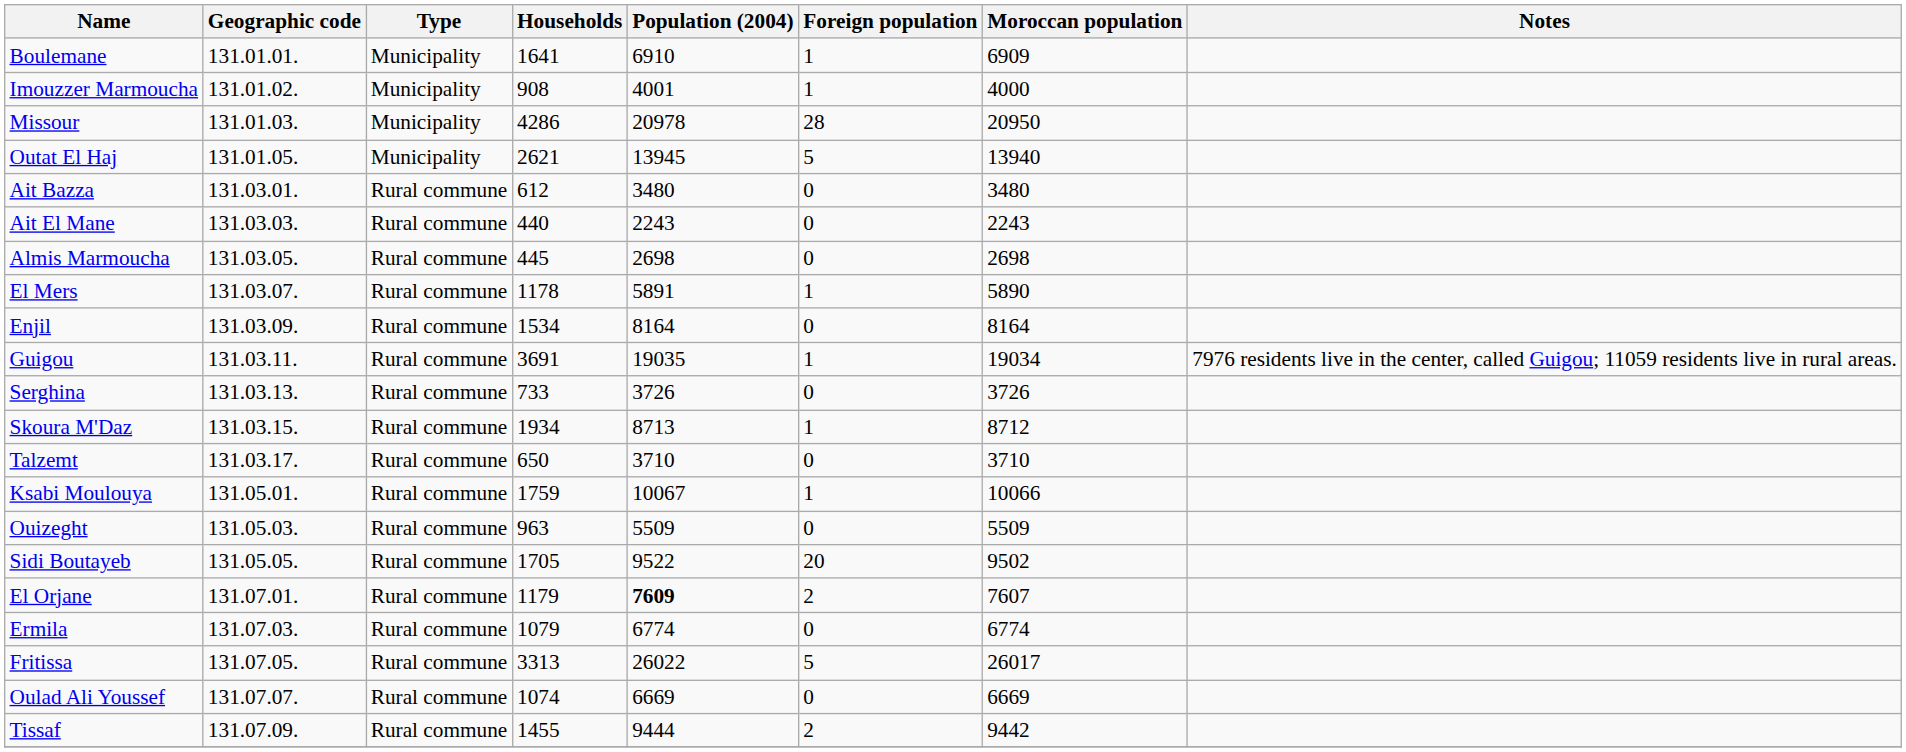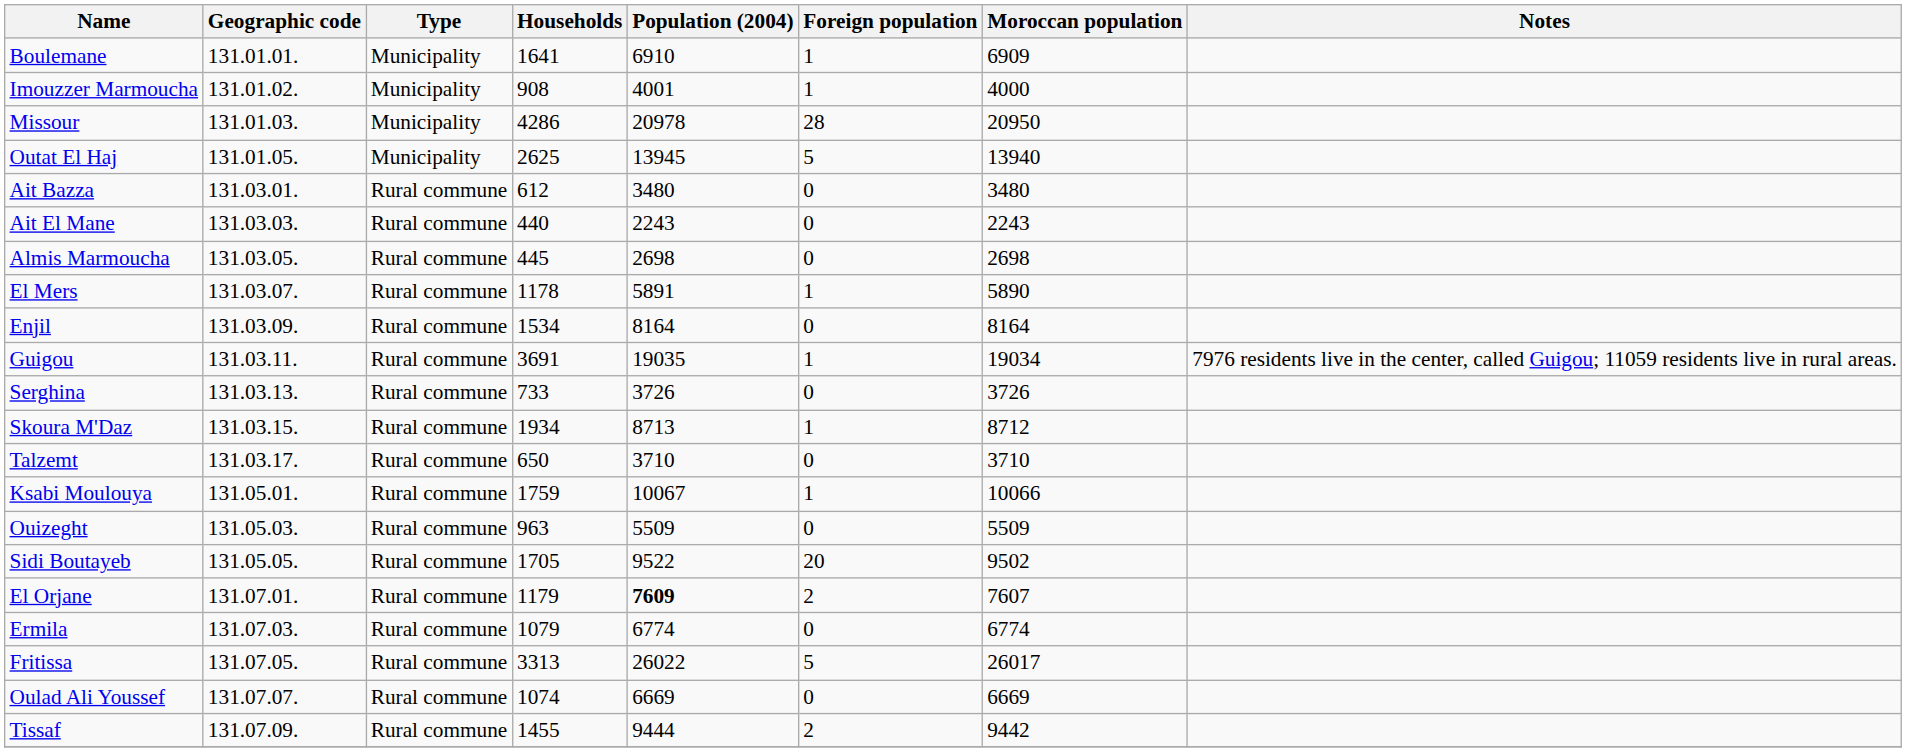 <table class="wikitable sortable">
 <tr>
 <th>Name</th>
 <th>Geographic code</th>
 <th>Type</th>
 <th>Households</th>
 <th>Population (2004)</th>
 <th>Foreign population</th>
 <th>Moroccan population</th>
 <th>Notes</th>
 </tr>
 <tr>
 <td><a href='#'>Boulemane</a></td>
 <td>131.01.01.</td>
 <td>Municipality</td>
 <td>1641</td>
 <td>6910</td>
 <td>1</td>
 <td>6909</td>
 <td></td>
 </tr>
 <tr>
 <td><a href='#'>Imouzzer Marmoucha</a></td>
 <td>131.01.02.</td>
 <td>Municipality</td>
 <td>908</td>
 <td>4001</td>
 <td>1</td>
 <td>4000</td>
 <td></td>
 </tr>
 <tr>
 <td><a href='#'>Missour</a></td>
 <td>131.01.03.</td>
 <td>Municipality</td>
 <td>4286</td>
 <td>20978</td>
 <td>28</td>
 <td>20950</td>
 <td></td>
 </tr>
 <tr>
 <td><a href='#'>Outat El Haj</a></td>
 <td>131.01.05.</td>
 <td>Municipality</td>
-<td>2621</td>
+<td>2625</td>
 <td>13945</td>
 <td>5</td>
 <td>13940</td>
 <td></td>
 </tr>
 <tr>
 <td><a href='#'>Ait Bazza</a></td>
 <td>131.03.01.</td>
 <td>Rural commune</td>
 <td>612</td>
 <td>3480</td>
 <td>0</td>
 <td>3480</td>
 <td></td>
 </tr>
 <tr>
 <td><a href='#'>Ait El Mane</a></td>
 <td>131.03.03.</td>
 <td>Rural commune</td>
 <td>440</td>
 <td>2243</td>
 <td>0</td>
 <td>2243</td>
 <td></td>
 </tr>
 <tr>
 <td><a href='#'>Almis Marmoucha</a></td>
 <td>131.03.05.</td>
 <td>Rural commune</td>
 <td>445</td>
 <td>2698</td>
 <td>0</td>
 <td>2698</td>
 <td></td>
 </tr>
 <tr>
 <td><a href='#'>El Mers</a></td>
 <td>131.03.07.</td>
 <td>Rural commune</td>
 <td>1178</td>
 <td>5891</td>
 <td>1</td>
 <td>5890</td>
 <td></td>
 </tr>
 <tr>
 <td><a href='#'>Enjil</a></td>
 <td>131.03.09.</td>
 <td>Rural commune</td>
 <td>1534</td>
 <td>8164</td>
 <td>0</td>
 <td>8164</td>
 <td></td>
 </tr>
 <tr>
 <td><a href='#'>Guigou</a></td>
 <td>131.03.11.</td>
 <td>Rural commune</td>
 <td>3691</td>
 <td>19035</td>
 <td>1</td>
 <td>19034</td>
 <td>7976 residents live in the center, called <a href='#'>Guigou</a>; 11059 residents live in rural areas.</td>
 </tr>
 <tr>
 <td><a href='#'>Serghina</a></td>
 <td>131.03.13.</td>
 <td>Rural commune</td>
 <td>733</td>
 <td>3726</td>
 <td>0</td>
 <td>3726</td>
 <td></td>
 </tr>
 <tr>
 <td><a href='#'>Skoura M'Daz</a></td>
 <td>131.03.15.</td>
 <td>Rural commune</td>
 <td>1934</td>
 <td>8713</td>
 <td>1</td>
 <td>8712</td>
 <td></td>
 </tr>
 <tr>
 <td><a href='#'>Talzemt</a></td>
 <td>131.03.17.</td>
 <td>Rural commune</td>
 <td>650</td>
 <td>3710</td>
 <td>0</td>
 <td>3710</td>
 <td></td>
 </tr>
 <tr>
 <td><a href='#'>Ksabi Moulouya</a></td>
 <td>131.05.01.</td>
 <td>Rural commune</td>
 <td>1759</td>
 <td>10067</td>
 <td>1</td>
 <td>10066</td>
 <td></td>
 </tr>
 <tr>
 <td><a href='#'>Ouizeght</a></td>
 <td>131.05.03.</td>
 <td>Rural commune</td>
 <td>963</td>
 <td>5509</td>
 <td>0</td>
 <td>5509</td>
 <td></td>
 </tr>
 <tr>
 <td><a href='#'>Sidi Boutayeb</a></td>
 <td>131.05.05.</td>
 <td>Rural commune</td>
 <td>1705</td>
 <td>9522</td>
 <td>20</td>
 <td>9502</td>
 <td></td>
 </tr>
 <tr>
 <td><a href='#'>El Orjane</a></td>
 <td>131.07.01.</td>
 <td>Rural commune</td>
 <td>1179</td>
 <td><strong>7609</strong></td>
 <td>2</td>
 <td>7607</td>
 <td></td>
 </tr>
 <tr>
 <td><a href='#'>Ermila</a></td>
 <td>131.07.03.</td>
 <td>Rural commune</td>
 <td>1079</td>
 <td>6774</td>
 <td>0</td>
 <td>6774</td>
 <td></td>
 </tr>
 <tr>
 <td><a href='#'>Fritissa</a></td>
 <td>131.07.05.</td>
 <td>Rural commune</td>
 <td>3313</td>
 <td>26022</td>
 <td>5</td>
 <td>26017</td>
 <td></td>
 </tr>
 <tr>
 <td><a href='#'>Oulad Ali Youssef</a></td>
 <td>131.07.07.</td>
 <td>Rural commune</td>
 <td>1074</td>
 <td>6669</td>
 <td>0</td>
 <td>6669</td>
 <td></td>
 </tr>
 <tr>
 <td><a href='#'>Tissaf</a></td>
 <td>131.07.09.</td>
 <td>Rural commune</td>
 <td>1455</td>
 <td>9444</td>
 <td>2</td>
 <td>9442</td>
 <td></td>
 </tr>
 <tr>
 </tr>
 </table>
